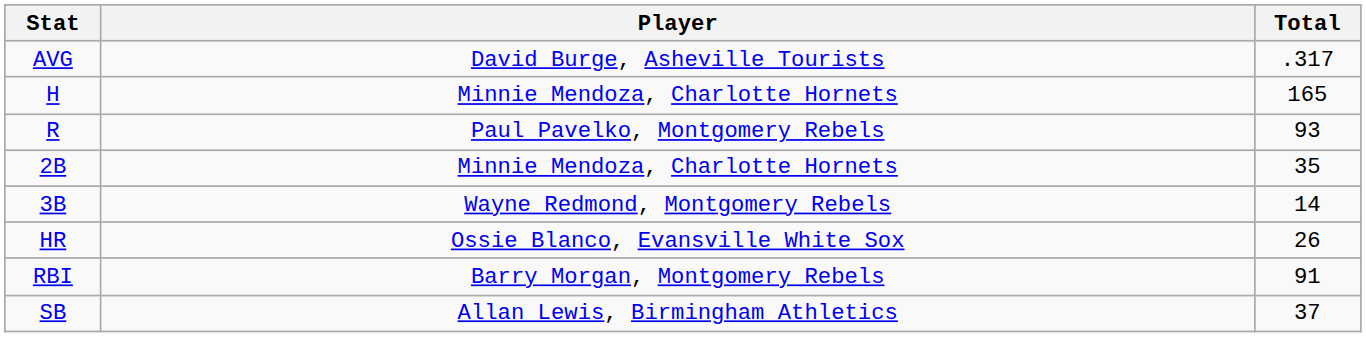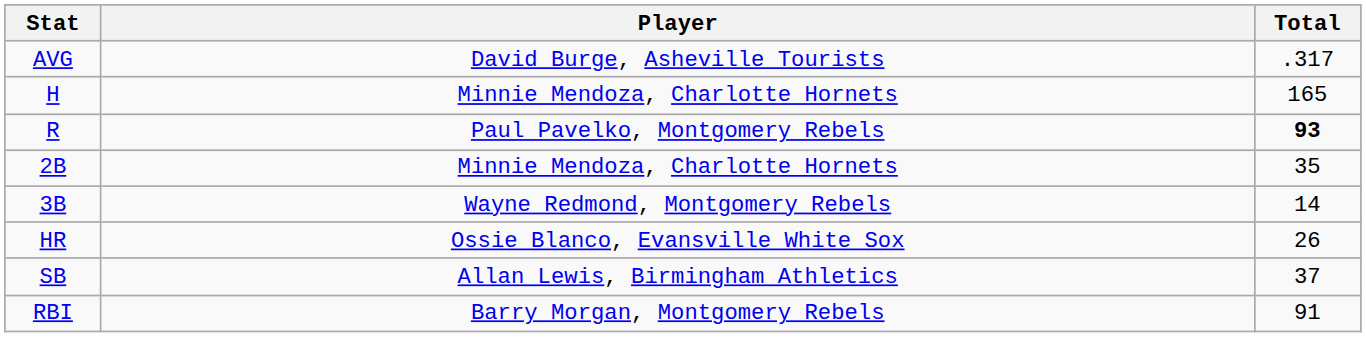 <table class="wikitable" width="40%" style="text-align:center;">
 <tr>
 <th width="5%">Stat</th>
 <th width="60%">Player</th>
 <th width="5%">Total</th>
 </tr>
 <tr>
 <td><a href='#'>AVG</a></td>
 <td><a href='#'>David Burge</a>, <a href='#'>Asheville Tourists</a></td>
 <td>.317</td>
 </tr>
 <tr>
 <td><a href='#'>H</a></td>
 <td><a href='#'>Minnie Mendoza</a>, <a href='#'>Charlotte Hornets</a></td>
 <td>165</td>
 </tr>
 <tr>
 <td><a href='#'>R</a></td>
 <td><a href='#'>Paul Pavelko</a>, <a href='#'>Montgomery Rebels</a></td>
-<td>93</td>
+<td><strong>93</strong></td>
 </tr>
 <tr>
 <td><a href='#'>2B</a></td>
 <td><a href='#'>Minnie Mendoza</a>, <a href='#'>Charlotte Hornets</a></td>
 <td>35</td>
 </tr>
 <tr>
 <td><a href='#'>3B</a></td>
 <td><a href='#'>Wayne Redmond</a>, <a href='#'>Montgomery Rebels</a></td>
 <td>14</td>
 </tr>
 <tr>
 <td><a href='#'>HR</a></td>
 <td><a href='#'>Ossie Blanco</a>, <a href='#'>Evansville White Sox</a></td>
 <td>26</td>
 </tr>
 <tr>
+<td><a href='#'>SB</a></td>
+<td><a href='#'>Allan Lewis</a>, <a href='#'>Birmingham Athletics</a></td>
+<td>37</td>
+</tr>
+<tr>
 <td><a href='#'>RBI</a></td>
 <td><a href='#'>Barry Morgan</a>, <a href='#'>Montgomery Rebels</a></td>
 <td>91</td>
 </tr>
-<tr>
-<td><a href='#'>SB</a></td>
-<td><a href='#'>Allan Lewis</a>, <a href='#'>Birmingham Athletics</a></td>
-<td>37</td>
-</tr>
 </table>
